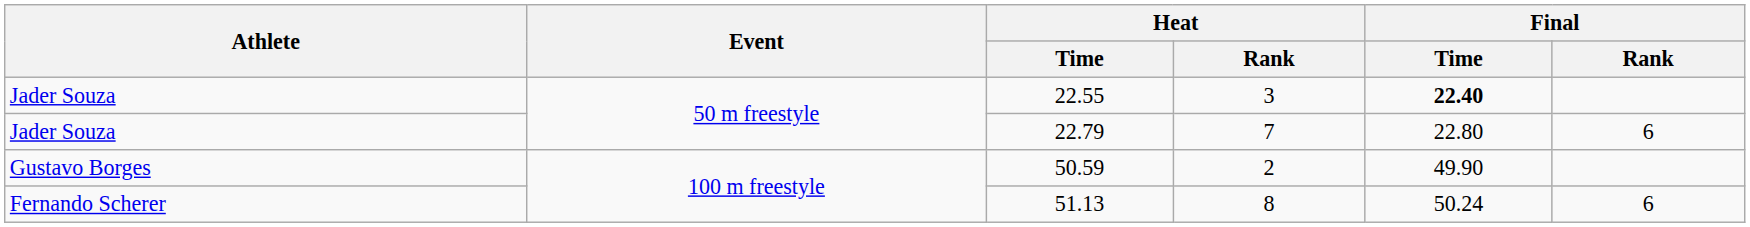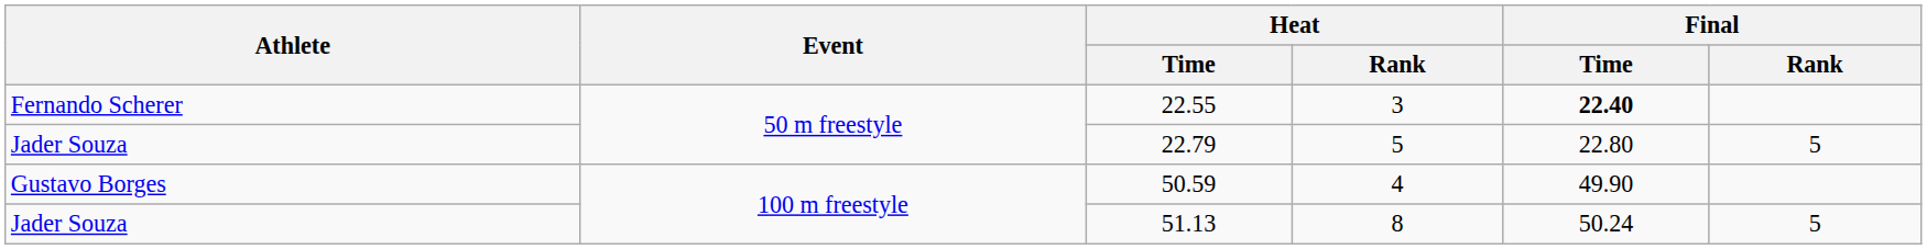 <table class=wikitable style="font-size:95%" width="95%">
 <tr>
 <th rowspan="2">Athlete</th>
 <th rowspan="2">Event</th>
 <th colspan="2">Heat</th>
 <th colspan="2">Final</th>
 </tr>
 <tr>
 <th>Time</th>
 <th>Rank</th>
 <th>Time</th>
 <th>Rank</th>
 </tr>
 <tr>
-<td width=30%><a href='#'>Jader Souza</a></td>
+<td width=30%><a href='#'>Fernando Scherer</a></td>
 <td rowspan=2 align=center><a href='#'>50 m freestyle</a></td>
 <td align=center>22.55</td>
 <td align=center>3</td>
 <td align=center><strong>22.40</strong></td>
 <td align=center></td>
 </tr>
 <tr>
 <td width=30%><a href='#'>Jader Souza</a></td>
 <td align=center>22.79</td>
-<td align=center>7</td>
+<td align=center>5</td>
 <td align=center>22.80</td>
-<td align=center>6</td>
+<td align=center>5</td>
 </tr>
 <tr>
 <td width=30%><a href='#'>Gustavo Borges</a></td>
 <td rowspan=2 align=center><a href='#'>100 m freestyle</a></td>
 <td align=center>50.59</td>
-<td align=center>2</td>
+<td align=center>4</td>
 <td align=center>49.90</td>
 <td align=center></td>
 </tr>
 <tr>
-<td width=30%><a href='#'>Fernando Scherer</a></td>
+<td width=30%><a href='#'>Jader Souza</a></td>
 <td align=center>51.13</td>
 <td align=center>8</td>
 <td align=center>50.24</td>
-<td align=center>6</td>
+<td align=center>5</td>
 </tr>
 </table>
